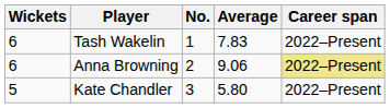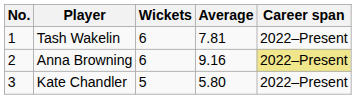 <table class="wikitable">
 <tr>
+<th>No.</th>
+<th>Player</th>
 <th>Wickets</th>
-<th>Player</th>
-<th>No.</th>
 <th>Average</th>
 <th>Career span</th>
 </tr>
 <tr>
+<td>1</td>
+<td>Tash Wakelin</td>
 <td>6</td>
-<td>Tash Wakelin</td>
-<td>1</td>
-<td>7.83</td>
+<td>7.81</td>
 <td>2022–Present</td>
 </tr>
 <tr>
+<td>2</td>
+<td>Anna Browning</td>
 <td>6</td>
-<td>Anna Browning</td>
-<td>2</td>
-<td>9.06</td>
+<td>9.16</td>
 <td style="background: khaki;">2022–Present</td>
 </tr>
 <tr>
+<td>3</td>
+<td>Kate Chandler</td>
 <td>5</td>
-<td>Kate Chandler</td>
-<td>3</td>
 <td>5.80</td>
 <td>2022–Present</td>
 </tr>
 </table>
